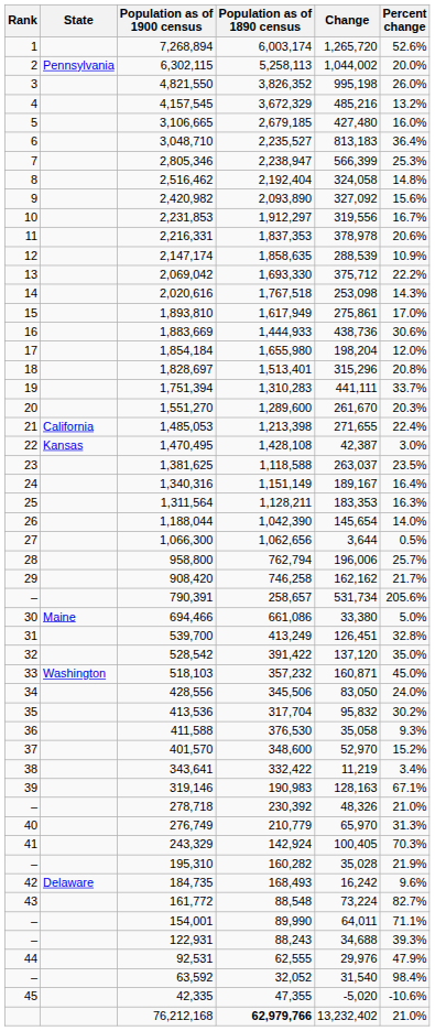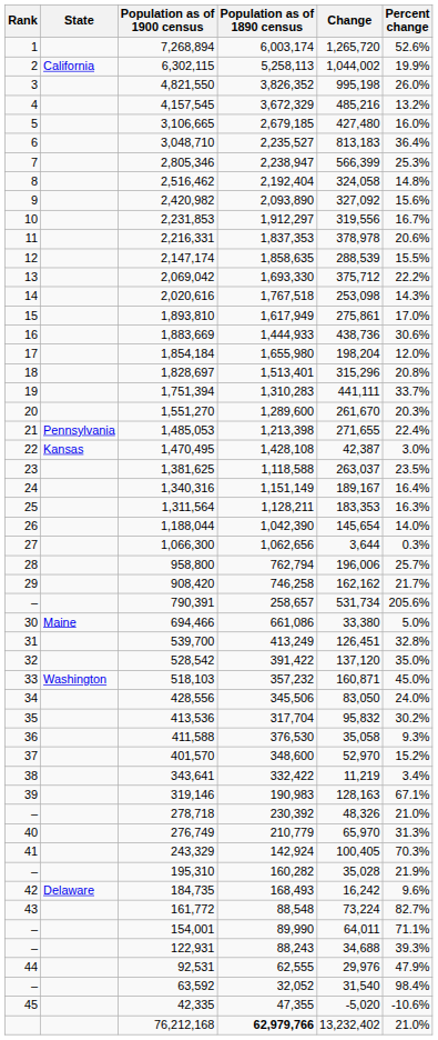 <table class="wikitable sortable" style="text-align: right;">
 <tr>
 <th style="width:40px" style="text-align: center;">Rank</th>
 <th style="text-align: center;">State</th>
 <th style="text-align: center;" data-sort-type="number">Population as of<br>1900 census</th>
 <th style="text-align: center;" data-sort-type="number">Population as of<br>1890 census</th>
 <th style="text-align: center;" data-sort-type="number">Change</th>
 <th style="text-align: center;" data-sort-type="number">Percent<br>change</th>
 </tr>
 <tr>
 <td>1</td>
 <td style="text-align: left;"></td>
 <td>7,268,894</td>
 <td>6,003,174</td>
 <td>1,265,720 </td>
 <td>52.6% </td>
 </tr>
 <tr>
 <td>2</td>
-<td style="text-align: left;"> <a href='#'>Pennsylvania</a></td>
+<td style="text-align: left;"> <a href='#'>California</a></td>
 <td>6,302,115</td>
 <td>5,258,113</td>
 <td>1,044,002 </td>
-<td>20.0% </td>
+<td>19.9% </td>
 </tr>
 <tr>
 <td>3</td>
 <td style="text-align: left;"></td>
 <td>4,821,550</td>
 <td>3,826,352</td>
 <td>995,198 </td>
 <td>26.0% </td>
 </tr>
 <tr>
 <td>4</td>
 <td style="text-align: left;"></td>
 <td>4,157,545</td>
 <td>3,672,329</td>
 <td>485,216 </td>
 <td>13.2% </td>
 </tr>
 <tr>
 <td>5</td>
 <td style="text-align: left;"></td>
 <td>3,106,665</td>
 <td>2,679,185</td>
 <td>427,480 </td>
 <td>16.0% </td>
 </tr>
 <tr>
 <td>6</td>
 <td style="text-align: left;"></td>
 <td>3,048,710</td>
 <td>2,235,527</td>
 <td>813,183 </td>
 <td>36.4% </td>
 </tr>
 <tr>
 <td>7</td>
 <td style="text-align: left;"></td>
 <td>2,805,346</td>
 <td>2,238,947</td>
 <td>566,399 </td>
 <td>25.3% </td>
 </tr>
 <tr>
 <td>8</td>
 <td style="text-align: left;"></td>
 <td>2,516,462</td>
 <td>2,192,404</td>
 <td>324,058 </td>
 <td>14.8% </td>
 </tr>
 <tr>
 <td>9</td>
 <td style="text-align: left;"></td>
 <td>2,420,982</td>
 <td>2,093,890</td>
 <td>327,092 </td>
 <td>15.6% </td>
 </tr>
 <tr>
 <td>10</td>
 <td style="text-align: left;"></td>
 <td>2,231,853</td>
 <td>1,912,297</td>
 <td>319,556 </td>
 <td>16.7% </td>
 </tr>
 <tr>
 <td>11</td>
 <td style="text-align: left;"></td>
 <td>2,216,331</td>
 <td>1,837,353</td>
 <td>378,978 </td>
 <td>20.6% </td>
 </tr>
 <tr>
 <td>12</td>
 <td style="text-align: left;"></td>
 <td>2,147,174</td>
 <td>1,858,635</td>
 <td>288,539 </td>
-<td>10.9% </td>
+<td>15.5% </td>
 </tr>
 <tr>
 <td>13</td>
 <td style="text-align: left;"></td>
 <td>2,069,042</td>
 <td>1,693,330</td>
 <td>375,712 </td>
 <td>22.2% </td>
 </tr>
 <tr>
 <td>14</td>
 <td style="text-align: left;"></td>
 <td>2,020,616</td>
 <td>1,767,518</td>
 <td>253,098 </td>
 <td>14.3% </td>
 </tr>
 <tr>
 <td>15</td>
 <td style="text-align: left;"></td>
 <td>1,893,810</td>
 <td>1,617,949</td>
 <td>275,861 </td>
 <td>17.0% </td>
 </tr>
 <tr>
 <td>16</td>
 <td style="text-align: left;"></td>
 <td>1,883,669</td>
 <td>1,444,933</td>
 <td>438,736 </td>
 <td>30.6% </td>
 </tr>
 <tr>
 <td>17</td>
 <td style="text-align: left;"></td>
 <td>1,854,184</td>
 <td>1,655,980</td>
 <td>198,204 </td>
 <td>12.0% </td>
 </tr>
 <tr>
 <td>18</td>
 <td style="text-align: left;"></td>
 <td>1,828,697</td>
 <td>1,513,401</td>
 <td>315,296 </td>
 <td>20.8% </td>
 </tr>
 <tr>
 <td>19</td>
 <td style="text-align: left;"></td>
 <td>1,751,394</td>
 <td>1,310,283</td>
 <td>441,111 </td>
 <td>33.7% </td>
 </tr>
 <tr>
 <td>20</td>
 <td style="text-align: left;"></td>
 <td>1,551,270</td>
 <td>1,289,600</td>
 <td>261,670 </td>
 <td>20.3% </td>
 </tr>
 <tr>
 <td>21</td>
-<td style="text-align: left;"> <a href='#'>California</a></td>
+<td style="text-align: left;"> <a href='#'>Pennsylvania</a></td>
 <td>1,485,053</td>
 <td>1,213,398</td>
 <td>271,655 </td>
 <td>22.4% </td>
 </tr>
 <tr>
 <td>22</td>
 <td style="text-align: left;"> <a href='#'>Kansas</a></td>
 <td>1,470,495</td>
 <td>1,428,108</td>
 <td>42,387 </td>
 <td>3.0% </td>
 </tr>
 <tr>
 <td>23</td>
 <td style="text-align: left;"></td>
 <td>1,381,625</td>
 <td>1,118,588</td>
 <td>263,037 </td>
 <td>23.5% </td>
 </tr>
 <tr>
 <td>24</td>
 <td style="text-align: left;"></td>
 <td>1,340,316</td>
 <td>1,151,149</td>
 <td>189,167 </td>
 <td>16.4% </td>
 </tr>
 <tr>
 <td>25</td>
 <td style="text-align: left;"></td>
 <td>1,311,564</td>
 <td>1,128,211</td>
 <td>183,353 </td>
 <td>16.3% </td>
 </tr>
 <tr>
 <td>26</td>
 <td style="text-align: left;"></td>
 <td>1,188,044</td>
 <td>1,042,390</td>
 <td>145,654 </td>
 <td>14.0% </td>
 </tr>
 <tr>
 <td>27</td>
 <td style="text-align: left;"></td>
 <td>1,066,300</td>
 <td>1,062,656</td>
 <td>3,644 </td>
-<td>0.5% </td>
+<td>0.3% </td>
 </tr>
 <tr>
 <td>28</td>
 <td style="text-align: left;"></td>
 <td>958,800</td>
 <td>762,794</td>
 <td>196,006 </td>
 <td>25.7% </td>
 </tr>
 <tr>
 <td>29</td>
 <td style="text-align: left;"></td>
 <td>908,420</td>
 <td>746,258</td>
 <td>162,162 </td>
 <td>21.7% </td>
 </tr>
 <tr>
 <td>–</td>
 <td style="text-align: left;"></td>
 <td>790,391</td>
 <td>258,657</td>
 <td>531,734 </td>
 <td>205.6% </td>
 </tr>
 <tr>
 <td>30</td>
 <td style="text-align: left;"> <a href='#'>Maine</a></td>
 <td>694,466</td>
 <td>661,086</td>
 <td>33,380 </td>
 <td>5.0% </td>
 </tr>
 <tr>
 <td>31</td>
 <td style="text-align: left;"></td>
 <td>539,700</td>
 <td>413,249</td>
 <td>126,451 </td>
 <td>32.8% </td>
 </tr>
 <tr>
 <td>32</td>
 <td style="text-align: left;"></td>
 <td>528,542</td>
 <td>391,422</td>
 <td>137,120 </td>
 <td>35.0% </td>
 </tr>
 <tr>
 <td>33</td>
 <td style="text-align: left;"> <a href='#'>Washington</a></td>
 <td>518,103</td>
 <td>357,232</td>
 <td>160,871 </td>
 <td>45.0% </td>
 </tr>
 <tr>
 <td>34</td>
 <td style="text-align: left;"></td>
 <td>428,556</td>
 <td>345,506</td>
 <td>83,050 </td>
 <td>24.0% </td>
 </tr>
 <tr>
 <td>35</td>
 <td style="text-align: left;"></td>
 <td>413,536</td>
 <td>317,704</td>
 <td>95,832 </td>
 <td>30.2% </td>
 </tr>
 <tr>
 <td>36</td>
 <td style="text-align: left;"></td>
 <td>411,588</td>
 <td>376,530</td>
 <td>35,058 </td>
 <td>9.3% </td>
 </tr>
 <tr>
 <td>37</td>
 <td style="text-align: left;"></td>
 <td>401,570</td>
 <td>348,600</td>
 <td>52,970 </td>
 <td>15.2% </td>
 </tr>
 <tr>
 <td>38</td>
 <td style="text-align: left;"></td>
 <td>343,641</td>
 <td>332,422</td>
 <td>11,219 </td>
 <td>3.4% </td>
 </tr>
 <tr>
 <td>39</td>
 <td style="text-align: left;"></td>
 <td>319,146</td>
 <td>190,983</td>
 <td>128,163 </td>
 <td>67.1% </td>
 </tr>
 <tr>
 <td>–</td>
 <td style="text-align: left;"></td>
 <td>278,718</td>
 <td>230,392</td>
 <td>48,326 </td>
 <td>21.0% </td>
 </tr>
 <tr>
 <td>40</td>
 <td style="text-align: left;"></td>
 <td>276,749</td>
 <td>210,779</td>
 <td>65,970 </td>
 <td>31.3% </td>
 </tr>
 <tr>
 <td>41</td>
 <td style="text-align: left;"></td>
 <td>243,329</td>
 <td>142,924</td>
 <td>100,405 </td>
 <td>70.3% </td>
 </tr>
 <tr>
 <td>–</td>
 <td style="text-align: left;"></td>
 <td>195,310</td>
 <td>160,282</td>
 <td>35,028 </td>
 <td>21.9% </td>
 </tr>
 <tr>
 <td>42</td>
 <td style="text-align: left;"> <a href='#'>Delaware</a></td>
 <td>184,735</td>
 <td>168,493</td>
 <td>16,242 </td>
 <td>9.6% </td>
 </tr>
 <tr>
 <td>43</td>
 <td style="text-align: left;"></td>
 <td>161,772</td>
 <td>88,548</td>
 <td>73,224 </td>
 <td>82.7% </td>
 </tr>
 <tr>
 <td>–</td>
 <td style="text-align: left;"></td>
 <td>154,001</td>
 <td>89,990</td>
 <td>64,011 </td>
 <td>71.1% </td>
 </tr>
 <tr>
 <td>–</td>
 <td style="text-align: left;"></td>
 <td>122,931</td>
 <td>88,243</td>
 <td>34,688 </td>
 <td>39.3% </td>
 </tr>
 <tr>
 <td>44</td>
 <td style="text-align: left;"></td>
 <td>92,531</td>
 <td>62,555</td>
 <td>29,976 </td>
 <td>47.9% </td>
 </tr>
 <tr>
 <td>–</td>
 <td style="text-align: left;"></td>
 <td>63,592</td>
 <td>32,052</td>
 <td>31,540 </td>
 <td>98.4% </td>
 </tr>
 <tr>
 <td>45</td>
 <td style="text-align: left;"></td>
 <td>42,335</td>
 <td>47,355</td>
 <td>-5,020 </td>
 <td>-10.6% </td>
 </tr>
 <tr>
 <td></td>
 <td style="text-align: left;"></td>
 <td>76,212,168</td>
 <td><strong>62,979,766</strong></td>
 <td>13,232,402 </td>
 <td>21.0% </td>
 </tr>
 </table>
